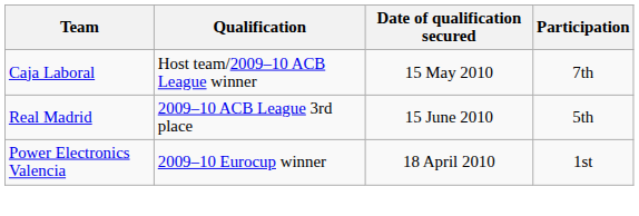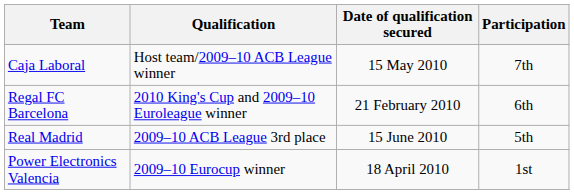 <table class="wikitable">
 <tr>
 <th>Team</th>
 <th>Qualification</th>
 <th>Date of qualification secured</th>
 <th>Participation</th>
 </tr>
 <tr>
 <td><a href='#'>Caja Laboral</a></td>
 <td>Host team/<a href='#'>2009–10 ACB League</a> winner</td>
 <td align=center>15 May 2010</td>
 <td align=center>7th</td>
 </tr>
 <tr>
+<td><a href='#'>Regal FC Barcelona</a></td>
+<td><a href='#'>2010 King's Cup</a> and <a href='#'>2009–10 Euroleague</a> winner</td>
+<td align=center>21 February 2010</td>
+<td align=center>6th</td>
+</tr>
+<tr>
 <td><a href='#'>Real Madrid</a></td>
 <td><a href='#'>2009–10 ACB League</a> 3rd place</td>
 <td align=center>15 June 2010</td>
 <td align=center>5th</td>
 </tr>
 <tr>
 <td><a href='#'>Power Electronics Valencia</a></td>
 <td><a href='#'>2009–10 Eurocup</a> winner</td>
 <td align=center>18 April 2010</td>
 <td align=center>1st</td>
 </tr>
 </table>
